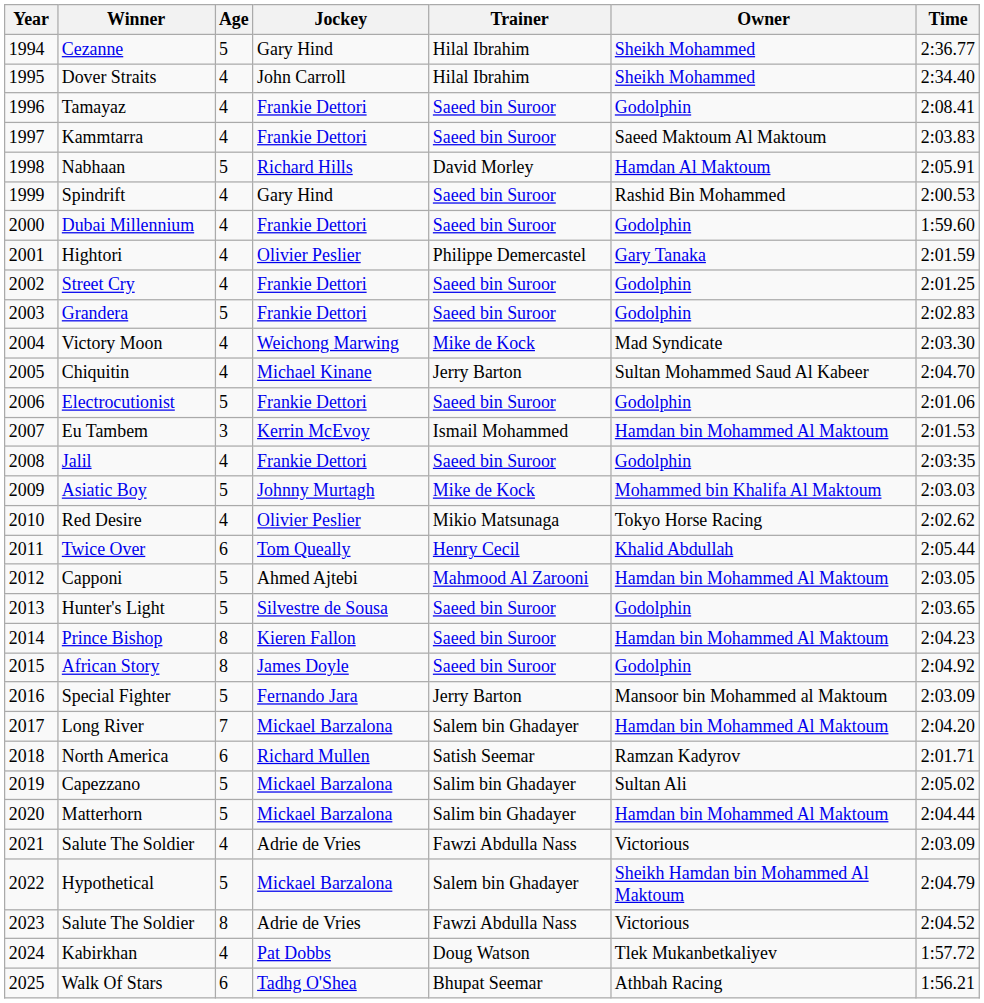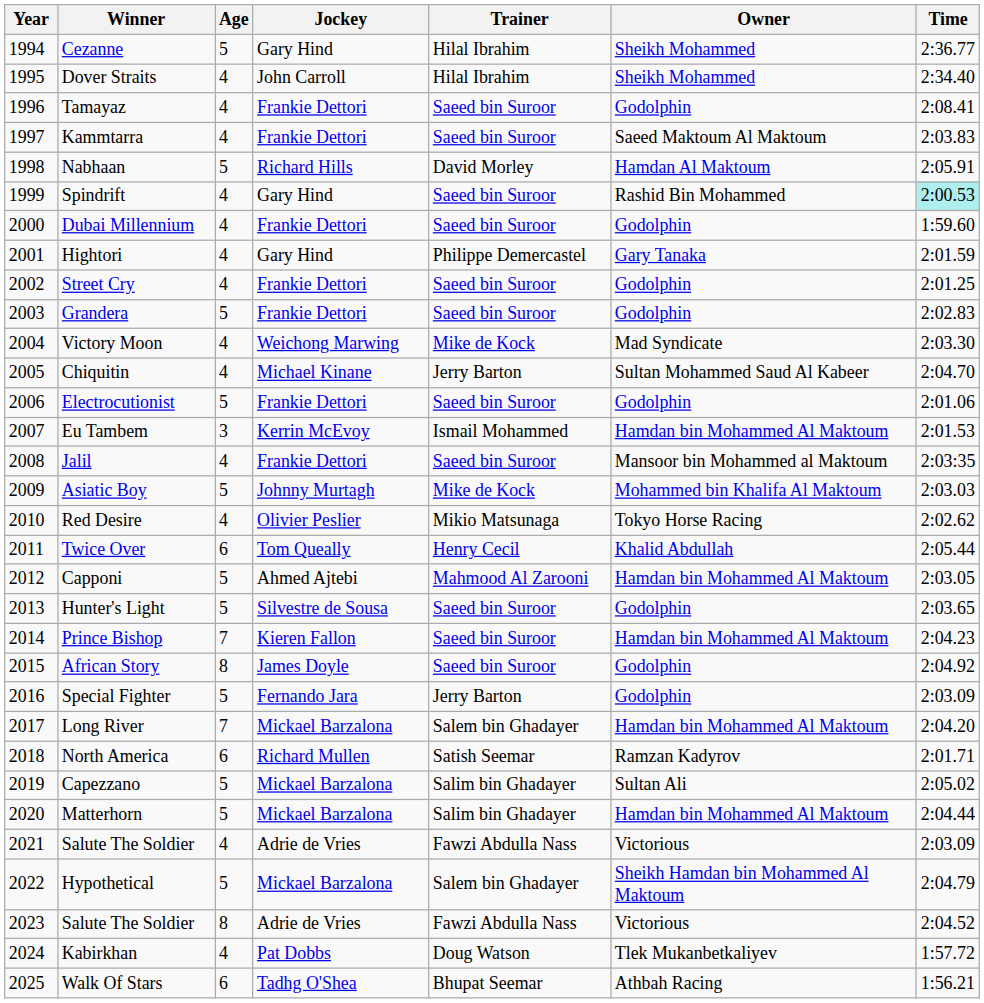 <table class="wikitable sortable" style="font-size:90%">
 <tr>
 <th style="width:36px">Year<br></th>
 <th style="width:120px">Winner<br></th>
 <th>Age<br></th>
 <th style="width:135px">Jockey<br></th>
 <th style="width:140px">Trainer<br></th>
 <th style="width:240px">Owner<br></th>
 <th>Time<br></th>
 </tr>
 <tr>
 <td>1994</td>
 <td><a href='#'>Cezanne</a></td>
 <td>5</td>
 <td>Gary Hind</td>
 <td>Hilal Ibrahim</td>
 <td><a href='#'>Sheikh Mohammed</a></td>
 <td>2:36.77</td>
 </tr>
 <tr>
 <td>1995</td>
 <td>Dover Straits</td>
 <td>4</td>
 <td>John Carroll</td>
 <td>Hilal Ibrahim</td>
 <td><a href='#'>Sheikh Mohammed</a></td>
 <td>2:34.40</td>
 </tr>
 <tr>
 <td>1996</td>
 <td>Tamayaz</td>
 <td>4</td>
 <td><a href='#'>Frankie Dettori</a></td>
 <td><a href='#'>Saeed bin Suroor</a></td>
 <td><a href='#'>Godolphin</a></td>
 <td>2:08.41</td>
 </tr>
 <tr>
 <td>1997</td>
 <td>Kammtarra</td>
 <td>4</td>
 <td><a href='#'>Frankie Dettori</a></td>
 <td><a href='#'>Saeed bin Suroor</a></td>
 <td>Saeed Maktoum Al Maktoum</td>
 <td>2:03.83</td>
 </tr>
 <tr>
 <td>1998</td>
 <td>Nabhaan</td>
 <td>5</td>
 <td><a href='#'>Richard Hills</a></td>
 <td>David Morley</td>
 <td><a href='#'>Hamdan Al Maktoum</a></td>
 <td>2:05.91</td>
 </tr>
 <tr>
 <td>1999</td>
 <td>Spindrift</td>
 <td>4</td>
 <td>Gary Hind</td>
 <td><a href='#'>Saeed bin Suroor</a></td>
 <td>Rashid Bin Mohammed</td>
-<td>2:00.53</td>
+<td style="background: paleturquoise;">2:00.53</td>
 </tr>
 <tr>
 <td>2000</td>
 <td><a href='#'>Dubai Millennium</a></td>
 <td>4</td>
 <td><a href='#'>Frankie Dettori</a></td>
 <td><a href='#'>Saeed bin Suroor</a></td>
 <td><a href='#'>Godolphin</a></td>
 <td>1:59.60</td>
 </tr>
 <tr>
 <td>2001</td>
 <td>Hightori</td>
 <td>4</td>
-<td><a href='#'>Olivier Peslier</a></td>
+<td>Gary Hind</td>
 <td>Philippe Demercastel</td>
 <td><a href='#'>Gary Tanaka</a></td>
 <td>2:01.59</td>
 </tr>
 <tr>
 <td>2002</td>
 <td><a href='#'>Street Cry</a></td>
 <td>4</td>
 <td><a href='#'>Frankie Dettori</a></td>
 <td><a href='#'>Saeed bin Suroor</a></td>
 <td><a href='#'>Godolphin</a></td>
 <td>2:01.25</td>
 </tr>
 <tr>
 <td>2003</td>
 <td><a href='#'>Grandera</a></td>
 <td>5</td>
 <td><a href='#'>Frankie Dettori</a></td>
 <td><a href='#'>Saeed bin Suroor</a></td>
 <td><a href='#'>Godolphin</a></td>
 <td>2:02.83</td>
 </tr>
 <tr>
 <td>2004</td>
 <td>Victory Moon</td>
 <td>4</td>
 <td><a href='#'>Weichong Marwing</a></td>
 <td><a href='#'>Mike de Kock</a></td>
 <td>Mad Syndicate</td>
 <td>2:03.30</td>
 </tr>
 <tr>
 <td>2005</td>
 <td>Chiquitin</td>
 <td>4</td>
 <td><a href='#'>Michael Kinane</a></td>
 <td>Jerry Barton</td>
 <td>Sultan Mohammed Saud Al Kabeer</td>
 <td>2:04.70</td>
 </tr>
 <tr>
 <td>2006</td>
 <td><a href='#'>Electrocutionist</a></td>
 <td>5</td>
 <td><a href='#'>Frankie Dettori</a></td>
 <td><a href='#'>Saeed bin Suroor</a></td>
 <td><a href='#'>Godolphin</a></td>
 <td>2:01.06</td>
 </tr>
 <tr>
 <td>2007</td>
 <td>Eu Tambem</td>
 <td>3</td>
 <td><a href='#'>Kerrin McEvoy</a></td>
 <td>Ismail Mohammed</td>
 <td><a href='#'>Hamdan bin Mohammed Al Maktoum</a></td>
 <td>2:01.53</td>
 </tr>
 <tr>
 <td>2008</td>
 <td><a href='#'>Jalil</a></td>
 <td>4</td>
 <td><a href='#'>Frankie Dettori</a></td>
 <td><a href='#'>Saeed bin Suroor</a></td>
-<td><a href='#'>Godolphin</a></td>
+<td>Mansoor bin Mohammed al Maktoum</td>
 <td>2:03:35</td>
 </tr>
 <tr>
 <td>2009</td>
 <td><a href='#'>Asiatic Boy</a></td>
 <td>5</td>
 <td><a href='#'>Johnny Murtagh</a></td>
 <td><a href='#'>Mike de Kock</a></td>
 <td><a href='#'>Mohammed bin Khalifa Al Maktoum</a></td>
 <td>2:03.03</td>
 </tr>
 <tr>
 <td>2010</td>
 <td>Red Desire</td>
 <td>4</td>
 <td><a href='#'>Olivier Peslier</a></td>
 <td>Mikio Matsunaga</td>
 <td>Tokyo Horse Racing</td>
 <td>2:02.62</td>
 </tr>
 <tr>
 <td>2011</td>
 <td><a href='#'>Twice Over</a></td>
 <td>6</td>
 <td><a href='#'>Tom Queally</a></td>
 <td><a href='#'>Henry Cecil</a></td>
 <td><a href='#'>Khalid Abdullah</a></td>
 <td>2:05.44</td>
 </tr>
 <tr>
 <td>2012</td>
 <td>Capponi</td>
 <td>5</td>
 <td>Ahmed Ajtebi</td>
 <td><a href='#'>Mahmood Al Zarooni</a></td>
 <td><a href='#'>Hamdan bin Mohammed Al Maktoum</a></td>
 <td>2:03.05</td>
 </tr>
 <tr>
 <td>2013</td>
 <td>Hunter's Light</td>
 <td>5</td>
 <td><a href='#'>Silvestre de Sousa</a></td>
 <td><a href='#'>Saeed bin Suroor</a></td>
 <td><a href='#'>Godolphin</a></td>
 <td>2:03.65</td>
 </tr>
 <tr>
 <td>2014</td>
 <td><a href='#'>Prince Bishop</a></td>
-<td>8</td>
+<td>7</td>
 <td><a href='#'>Kieren Fallon</a></td>
 <td><a href='#'>Saeed bin Suroor</a></td>
 <td><a href='#'>Hamdan bin Mohammed Al Maktoum</a></td>
 <td>2:04.23</td>
 </tr>
 <tr>
 <td>2015</td>
 <td><a href='#'>African Story</a></td>
 <td>8</td>
 <td><a href='#'>James Doyle</a></td>
 <td><a href='#'>Saeed bin Suroor</a></td>
 <td><a href='#'>Godolphin</a></td>
 <td>2:04.92</td>
 </tr>
 <tr>
 <td>2016</td>
 <td>Special Fighter</td>
 <td>5</td>
 <td><a href='#'>Fernando Jara</a></td>
 <td>Jerry Barton</td>
-<td>Mansoor bin Mohammed al Maktoum</td>
+<td><a href='#'>Godolphin</a></td>
 <td>2:03.09</td>
 </tr>
 <tr>
 <td>2017</td>
 <td>Long River</td>
 <td>7</td>
 <td><a href='#'>Mickael Barzalona </a></td>
 <td>Salem bin Ghadayer</td>
 <td><a href='#'>Hamdan bin Mohammed Al Maktoum</a></td>
 <td>2:04.20</td>
 </tr>
 <tr>
 <td>2018</td>
 <td>North America</td>
 <td>6</td>
 <td><a href='#'>Richard Mullen</a></td>
 <td>Satish Seemar</td>
 <td>Ramzan Kadyrov</td>
 <td>2:01.71</td>
 </tr>
 <tr>
 <td>2019</td>
 <td>Capezzano</td>
 <td>5</td>
 <td><a href='#'>Mickael Barzalona</a></td>
 <td>Salim bin Ghadayer</td>
 <td>Sultan Ali</td>
 <td>2:05.02</td>
 </tr>
 <tr>
 <td>2020</td>
 <td>Matterhorn</td>
 <td>5</td>
 <td><a href='#'>Mickael Barzalona</a></td>
 <td>Salim bin Ghadayer</td>
 <td><a href='#'>Hamdan bin Mohammed Al Maktoum</a></td>
 <td>2:04.44</td>
 </tr>
 <tr>
 <td>2021</td>
 <td>Salute The Soldier</td>
 <td>4</td>
 <td>Adrie de Vries</td>
 <td>Fawzi Abdulla Nass</td>
 <td>Victorious</td>
 <td>2:03.09</td>
 </tr>
 <tr>
 <td>2022</td>
 <td>Hypothetical</td>
 <td>5</td>
 <td><a href='#'>Mickael Barzalona</a></td>
 <td>Salem bin Ghadayer</td>
 <td><a href='#'>Sheikh Hamdan bin Mohammed Al Maktoum</a></td>
 <td>2:04.79</td>
 </tr>
 <tr>
 <td>2023</td>
 <td>Salute The Soldier</td>
 <td>8</td>
 <td>Adrie de Vries</td>
 <td>Fawzi Abdulla Nass</td>
 <td>Victorious</td>
 <td>2:04.52</td>
 </tr>
 <tr>
 <td>2024</td>
 <td>Kabirkhan</td>
 <td>4</td>
 <td><a href='#'>Pat Dobbs</a></td>
 <td>Doug Watson</td>
 <td>Tlek Mukanbetkaliyev</td>
 <td>1:57.72</td>
 </tr>
 <tr>
 <td>2025</td>
 <td>Walk Of Stars</td>
 <td>6</td>
 <td><a href='#'>Tadhg O'Shea</a></td>
 <td>Bhupat Seemar</td>
 <td>Athbah Racing</td>
 <td>1:56.21</td>
 </tr>
 </table>
